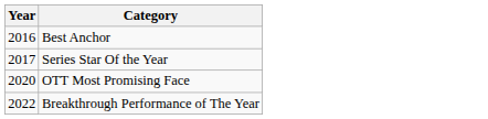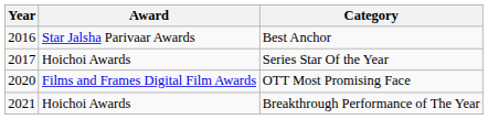 <table class="wikitable">
 <tr>
 <th>Year</th>
+<th>Award</th>
 <th>Category</th>
 </tr>
 <tr>
 <td>2016</td>
+<td><a href='#'>Star Jalsha</a> Parivaar Awards</td>
 <td>Best Anchor</td>
 </tr>
 <tr>
 <td>2017</td>
+<td>Hoichoi Awards</td>
 <td>Series Star Of the Year</td>
 </tr>
 <tr>
 <td>2020</td>
+<td><a href='#'>Films and Frames Digital Film Awards</a></td>
 <td>OTT Most Promising Face</td>
 </tr>
 <tr>
-<td>2022</td>
+<td>2021</td>
+<td>Hoichoi Awards</td>
 <td>Breakthrough Performance of The Year</td>
 </tr>
 </table>
